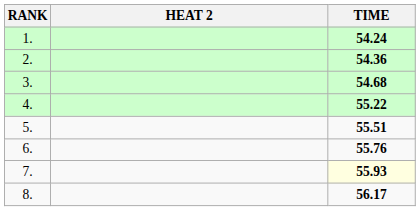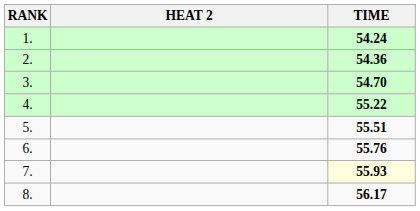 <table class="wikitable" style="border-collapse: collapse; font-size: 90%;">
 <tr>
 <th>RANK</th>
 <th align="left" style="width: 20em">HEAT 2</th>
 <th align="center" style="width: 6em">TIME</th>
 </tr>
 <tr style="background:#ccffcc;">
 <td align="center">1.</td>
 <td></td>
 <td align="center"><strong>54.24</strong></td>
 </tr>
 <tr style="background:#ccffcc;">
 <td align="center">2.</td>
 <td></td>
 <td align="center"><strong>54.36</strong></td>
 </tr>
 <tr style="background:#ccffcc;">
 <td align="center">3.</td>
 <td></td>
-<td align="center"><strong>54.68</strong></td>
+<td align="center"><strong>54.70</strong></td>
 </tr>
 <tr style="background:#ccffcc;">
 <td align="center">4.</td>
 <td></td>
 <td align="center"><strong>55.22</strong></td>
 </tr>
 <tr>
 <td align="center">5.</td>
 <td></td>
 <td align="center"><strong>55.51</strong></td>
 </tr>
 <tr>
 <td align="center">6.</td>
 <td></td>
 <td align="center"><strong>55.76</strong></td>
 </tr>
 <tr>
 <td align="center">7.</td>
 <td></td>
 <td align="center" style="background: lightyellow;"><strong>55.93</strong></td>
 </tr>
 <tr>
 <td align="center">8.</td>
 <td></td>
 <td align="center"><strong>56.17</strong></td>
 </tr>
 </table>
